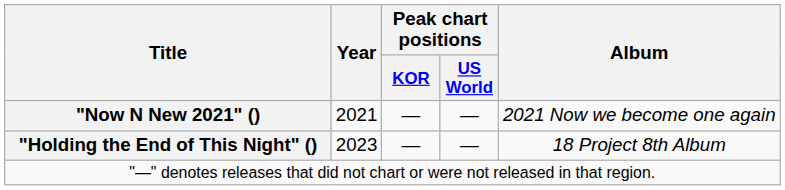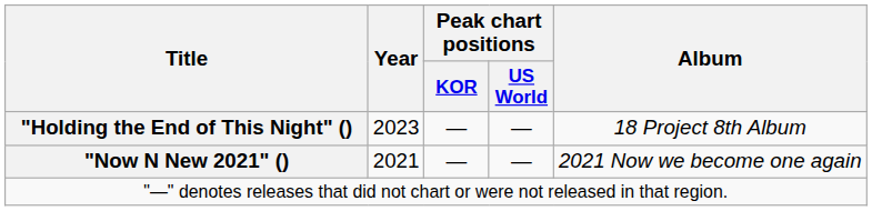 <table class="wikitable plainrowheaders" style="text-align:center">
 <tr>
 <th scope="col" rowspan="2" style="width:17em">Title</th>
 <th scope="col" rowspan="2">Year</th>
 <th scope="col" colspan="2">Peak chart positions</th>
 <th scope="col" rowspan="2">Album</th>
 </tr>
 <tr>
 <th scope="col" style="width:3em;font-size:90%"><a href='#'>KOR</a></th>
 <th scope="col" style="width:3em;font-size:90%"><a href='#'>US World</a><br></th>
 </tr>
 <tr>
+<th scope="row">"Holding the End of This Night" ()</th>
+<td>2023</td>
+<td>—</td>
+<td>—</td>
+<td><em>18 Project 8th Album</em></td>
+</tr>
+<tr>
 <th scope="row">"Now N New 2021" () </th>
 <td>2021</td>
 <td>—</td>
 <td>—</td>
 <td><em>2021 Now we become one again</em></td>
 </tr>
 <tr>
-<th scope="row">"Holding the End of This Night" ()</th>
-<td>2023</td>
-<td>—</td>
-<td>—</td>
-<td><em>18 Project 8th Album</em></td>
-</tr>
-<tr>
 <td colspan="5" style="font-size:85%">"—" denotes releases that did not chart or were not released in that region.</td>
 </tr>
 </table>
